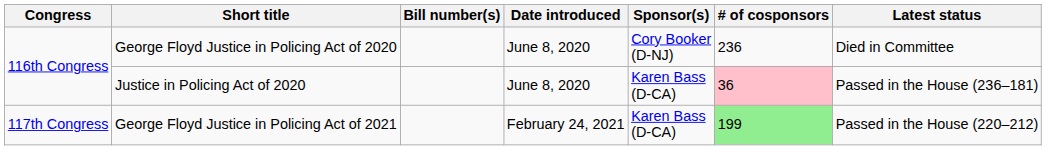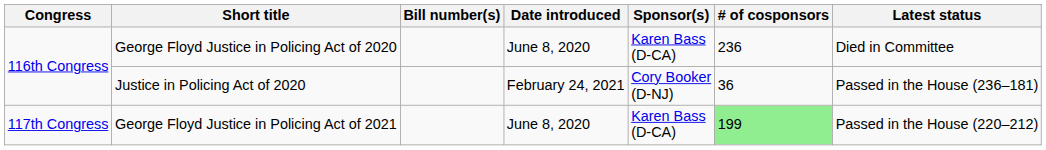 <table class="wikitable">
 <tr>
 <th>Congress</th>
 <th>Short title</th>
 <th>Bill number(s)</th>
 <th>Date introduced</th>
 <th>Sponsor(s)</th>
 <th># of cosponsors</th>
 <th>Latest status</th>
 </tr>
 <tr>
 <td rowspan="2"><a href='#'>116th Congress</a></td>
 <td>George Floyd Justice in Policing Act of 2020</td>
 <td></td>
 <td>June 8, 2020</td>
-<td><a href='#'>Cory Booker</a><br>(D-NJ)</td>
+<td><a href='#'>Karen Bass</a><br>(D-CA)</td>
 <td>236</td>
 <td>Died in Committee</td>
 </tr>
 <tr>
 <td>Justice in Policing Act of 2020</td>
 <td></td>
-<td>June 8, 2020</td>
-<td><a href='#'>Karen Bass</a><br>(D-CA)</td>
-<td style="background: pink;">36</td>
+<td>February 24, 2021</td>
+<td><a href='#'>Cory Booker</a><br>(D-NJ)</td>
+<td>36</td>
 <td>Passed in the House (236–181)</td>
 </tr>
 <tr>
 <td><a href='#'>117th Congress</a></td>
 <td>George Floyd Justice in Policing Act of 2021</td>
 <td></td>
-<td>February 24, 2021</td>
+<td>June 8, 2020</td>
 <td><a href='#'>Karen Bass</a><br>(D-CA)</td>
 <td style="background: lightgreen;">199</td>
 <td>Passed in the House (220–212)</td>
 </tr>
 </table>
